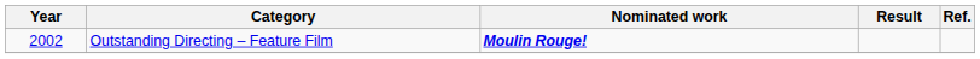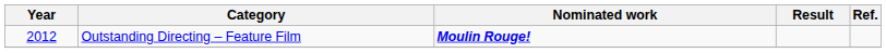 <table class=wikitable>
 <tr>
 <th scope="col" style="width:5em;">Year</th>
 <th scope="col" style="width:26em;">Category</th>
 <th scope="col" style="width:25em;">Nominated work</th>
 <th scope="col" style="width:5em;">Result</th>
 <th>Ref.</th>
 </tr>
 <tr>
-<td style="text-align:center;"><a href='#'>2002</a></td>
+<td style="text-align:center;"><a href='#'>2012</a></td>
 <td><a href='#'>Outstanding Directing – Feature Film</a></td>
 <td><strong><em><a href='#'>Moulin Rouge!</a></em></strong></td>
 <td></td>
 <td></td>
 </tr>
 <tr>
 </tr>
 </table>
